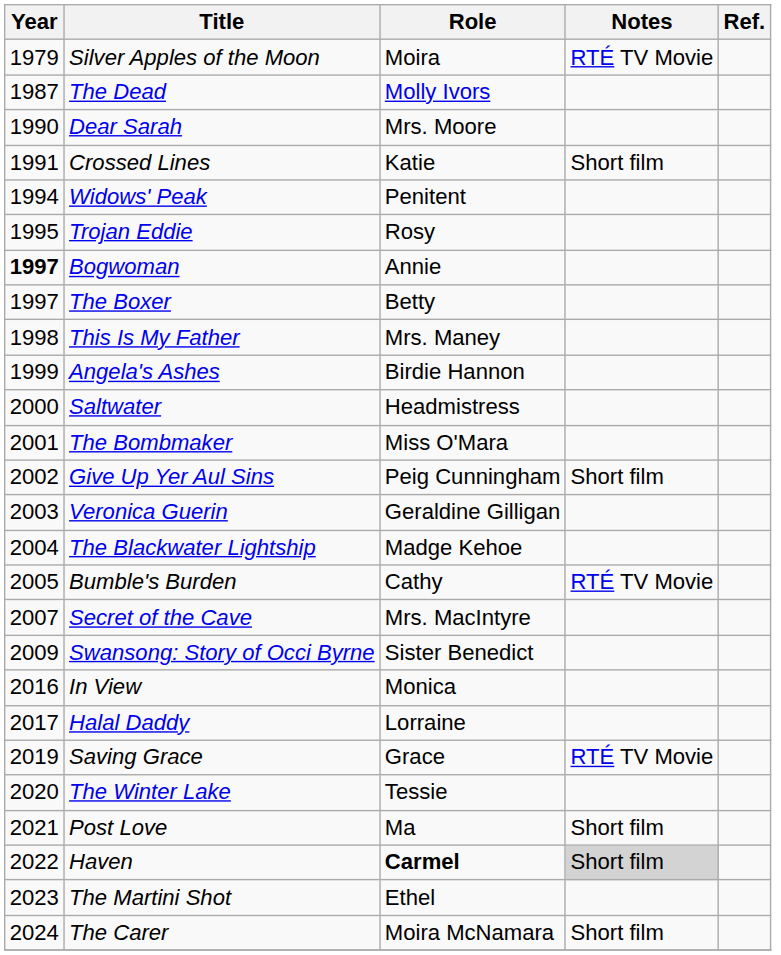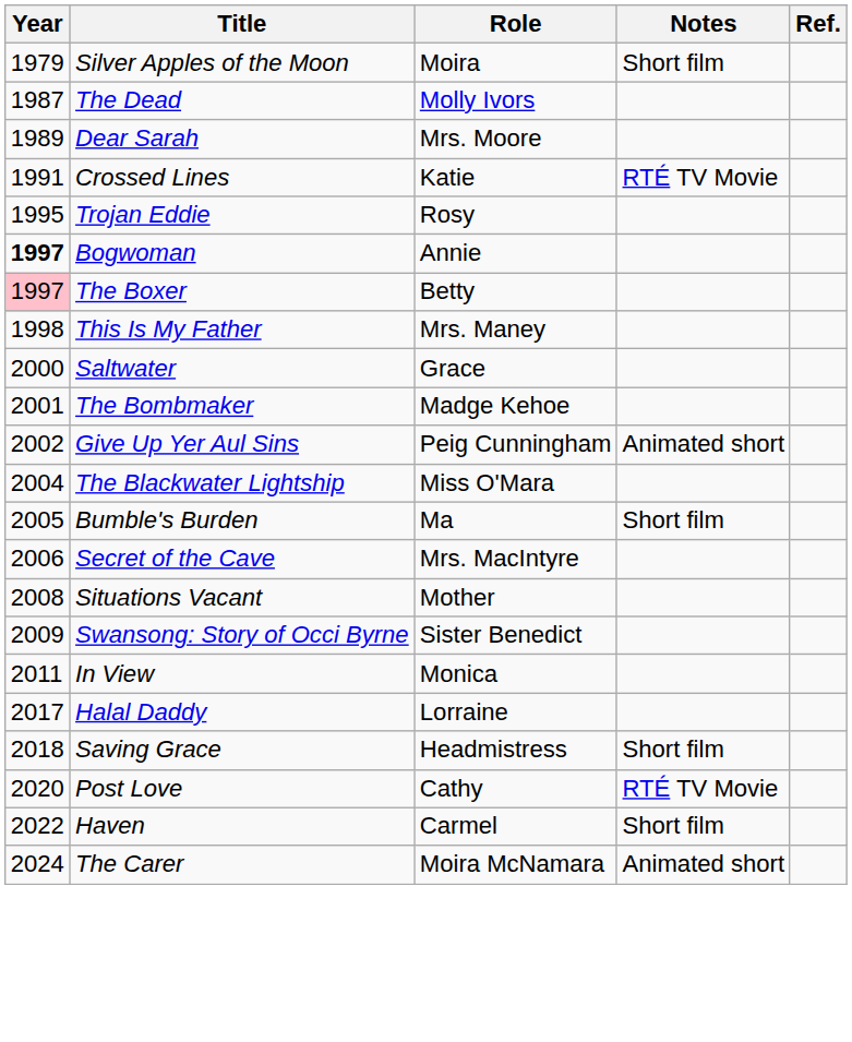 <table class="wikitable sortable">
 <tr>
 <th>Year</th>
 <th>Title</th>
 <th>Role</th>
 <th>Notes</th>
 <th class=unsortable>Ref.</th>
 </tr>
 <tr>
 <td>1979</td>
 <td><em>Silver Apples of the Moon</em></td>
 <td>Moira</td>
-<td><a href='#'>RTÉ</a> TV Movie</td>
+<td>Short film</td>
 <td></td>
 </tr>
 <tr>
 <td>1987</td>
 <td><a href='#'><em>The Dead</em></a></td>
 <td><a href='#'>Molly Ivors</a></td>
 <td></td>
 <td></td>
 </tr>
 <tr>
-<td>1990</td>
+<td>1989</td>
 <td><a href='#'><em>Dear Sarah</em></a></td>
 <td>Mrs. Moore</td>
 <td></td>
 <td></td>
 </tr>
 <tr>
 <td>1991</td>
 <td><em>Crossed Lines</em></td>
 <td>Katie</td>
-<td>Short film</td>
-<td></td>
-</tr>
-<tr>
-<td>1994</td>
-<td><em><a href='#'>Widows' Peak</a></em></td>
-<td>Penitent</td>
-<td></td>
+<td><a href='#'>RTÉ</a> TV Movie</td>
 <td></td>
 </tr>
 <tr>
 <td>1995</td>
 <td><em><a href='#'>Trojan Eddie</a></em></td>
 <td>Rosy</td>
 <td></td>
 <td></td>
 </tr>
 <tr>
 <td><strong>1997</strong></td>
 <td><em><a href='#'>Bogwoman</a></em></td>
 <td>Annie</td>
 <td></td>
 <td></td>
 </tr>
 <tr>
-<td>1997</td>
+<td style="background: pink;">1997</td>
 <td><em><a href='#'>The Boxer</a></em></td>
 <td>Betty</td>
 <td></td>
 <td></td>
 </tr>
 <tr>
 <td>1998</td>
 <td><em><a href='#'>This Is My Father</a></em></td>
 <td>Mrs. Maney</td>
 <td></td>
 <td></td>
 </tr>
 <tr>
-<td>1999</td>
-<td><em><a href='#'>Angela's Ashes</a></em></td>
-<td>Birdie Hannon</td>
-<td></td>
-<td></td>
-</tr>
-<tr>
 <td>2000</td>
 <td><em><a href='#'>Saltwater</a></em></td>
-<td>Headmistress</td>
+<td>Grace</td>
 <td></td>
 <td></td>
 </tr>
 <tr>
 <td>2001</td>
 <td><em><a href='#'>The Bombmaker</a></em></td>
-<td>Miss O'Mara</td>
+<td>Madge Kehoe</td>
 <td></td>
 <td></td>
 </tr>
 <tr>
 <td>2002</td>
 <td><em><a href='#'>Give Up Yer Aul Sins</a></em></td>
 <td>Peig Cunningham</td>
-<td>Short film</td>
-<td></td>
-</tr>
-<tr>
-<td>2003</td>
-<td><em><a href='#'>Veronica Guerin</a></em></td>
-<td>Geraldine Gilligan</td>
-<td></td>
+<td>Animated short</td>
 <td></td>
 </tr>
 <tr>
 <td>2004</td>
 <td><em><a href='#'>The Blackwater Lightship</a></em></td>
-<td>Madge Kehoe</td>
+<td>Miss O'Mara</td>
 <td></td>
 <td></td>
 </tr>
 <tr>
 <td>2005</td>
 <td><em>Bumble's Burden</em></td>
-<td>Cathy</td>
-<td><a href='#'>RTÉ</a> TV Movie</td>
+<td>Ma</td>
+<td>Short film</td>
 <td></td>
 </tr>
 <tr>
-<td>2007</td>
+<td>2006</td>
 <td><em><a href='#'>Secret of the Cave</a></em></td>
 <td>Mrs. MacIntyre</td>
+<td></td>
+<td></td>
+</tr>
+<tr>
+<td>2008</td>
+<td><em>Situations Vacant</em></td>
+<td>Mother</td>
 <td></td>
 <td></td>
 </tr>
 <tr>
 <td>2009</td>
 <td><em><a href='#'>Swansong: Story of Occi Byrne</a></em></td>
 <td>Sister Benedict</td>
 <td></td>
 <td></td>
 </tr>
 <tr>
-<td>2016</td>
+<td>2011</td>
 <td><em>In View</em></td>
 <td>Monica</td>
 <td></td>
 <td></td>
 </tr>
 <tr>
 <td>2017</td>
 <td><em><a href='#'>Halal Daddy</a></em></td>
 <td>Lorraine</td>
 <td></td>
 <td></td>
 </tr>
 <tr>
-<td>2019</td>
+<td>2018</td>
 <td><em>Saving Grace</em></td>
-<td>Grace</td>
-<td><a href='#'>RTÉ</a> TV Movie</td>
+<td>Headmistress</td>
+<td>Short film</td>
 <td></td>
 </tr>
 <tr>
 <td>2020</td>
-<td><em><a href='#'>The Winter Lake</a></em></td>
-<td>Tessie</td>
-<td></td>
-<td></td>
-</tr>
-<tr>
-<td>2021</td>
 <td><em>Post Love</em></td>
-<td>Ma</td>
-<td>Short film</td>
+<td>Cathy</td>
+<td><a href='#'>RTÉ</a> TV Movie</td>
 <td></td>
 </tr>
 <tr>
 <td>2022</td>
 <td><em>Haven</em></td>
-<td><strong>Carmel</strong></td>
-<td style="background: lightgrey;">Short film</td>
-<td></td>
-</tr>
-<tr>
-<td>2023</td>
-<td><em>The Martini Shot</em></td>
-<td>Ethel</td>
-<td></td>
+<td>Carmel</td>
+<td>Short film</td>
 <td></td>
 </tr>
 <tr>
 <td>2024</td>
 <td><em>The Carer</em></td>
 <td>Moira McNamara</td>
-<td>Short film</td>
+<td>Animated short</td>
 <td></td>
 </tr>
 <tr>
 </tr>
 </table>
